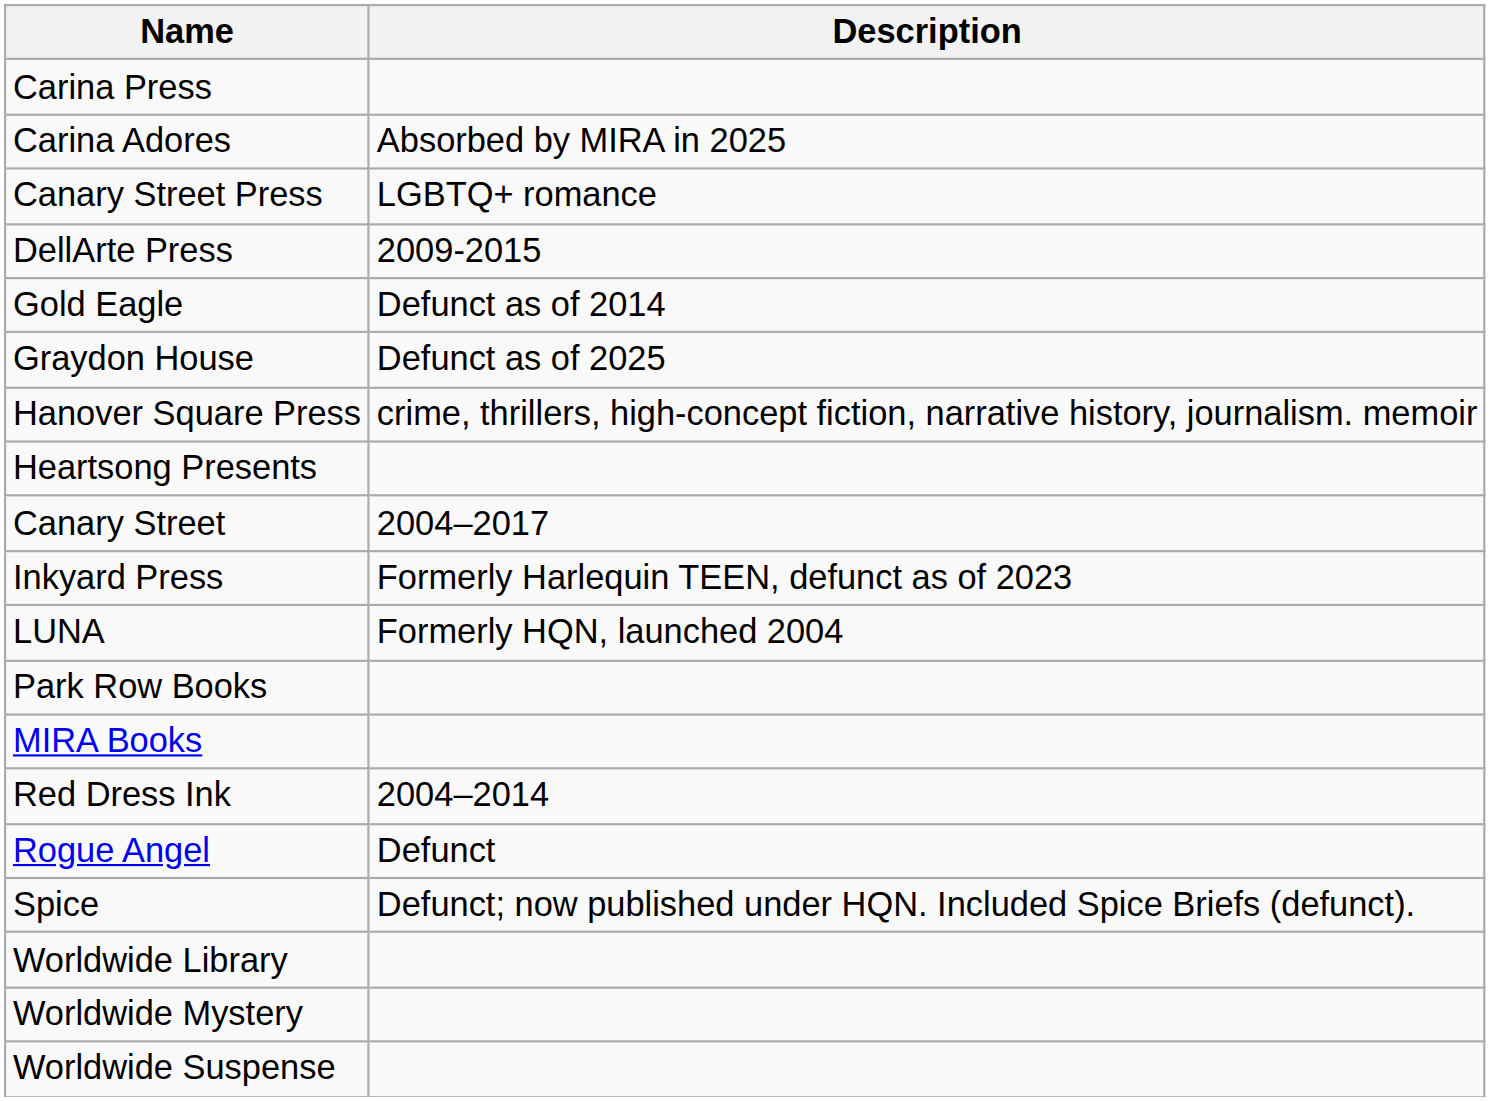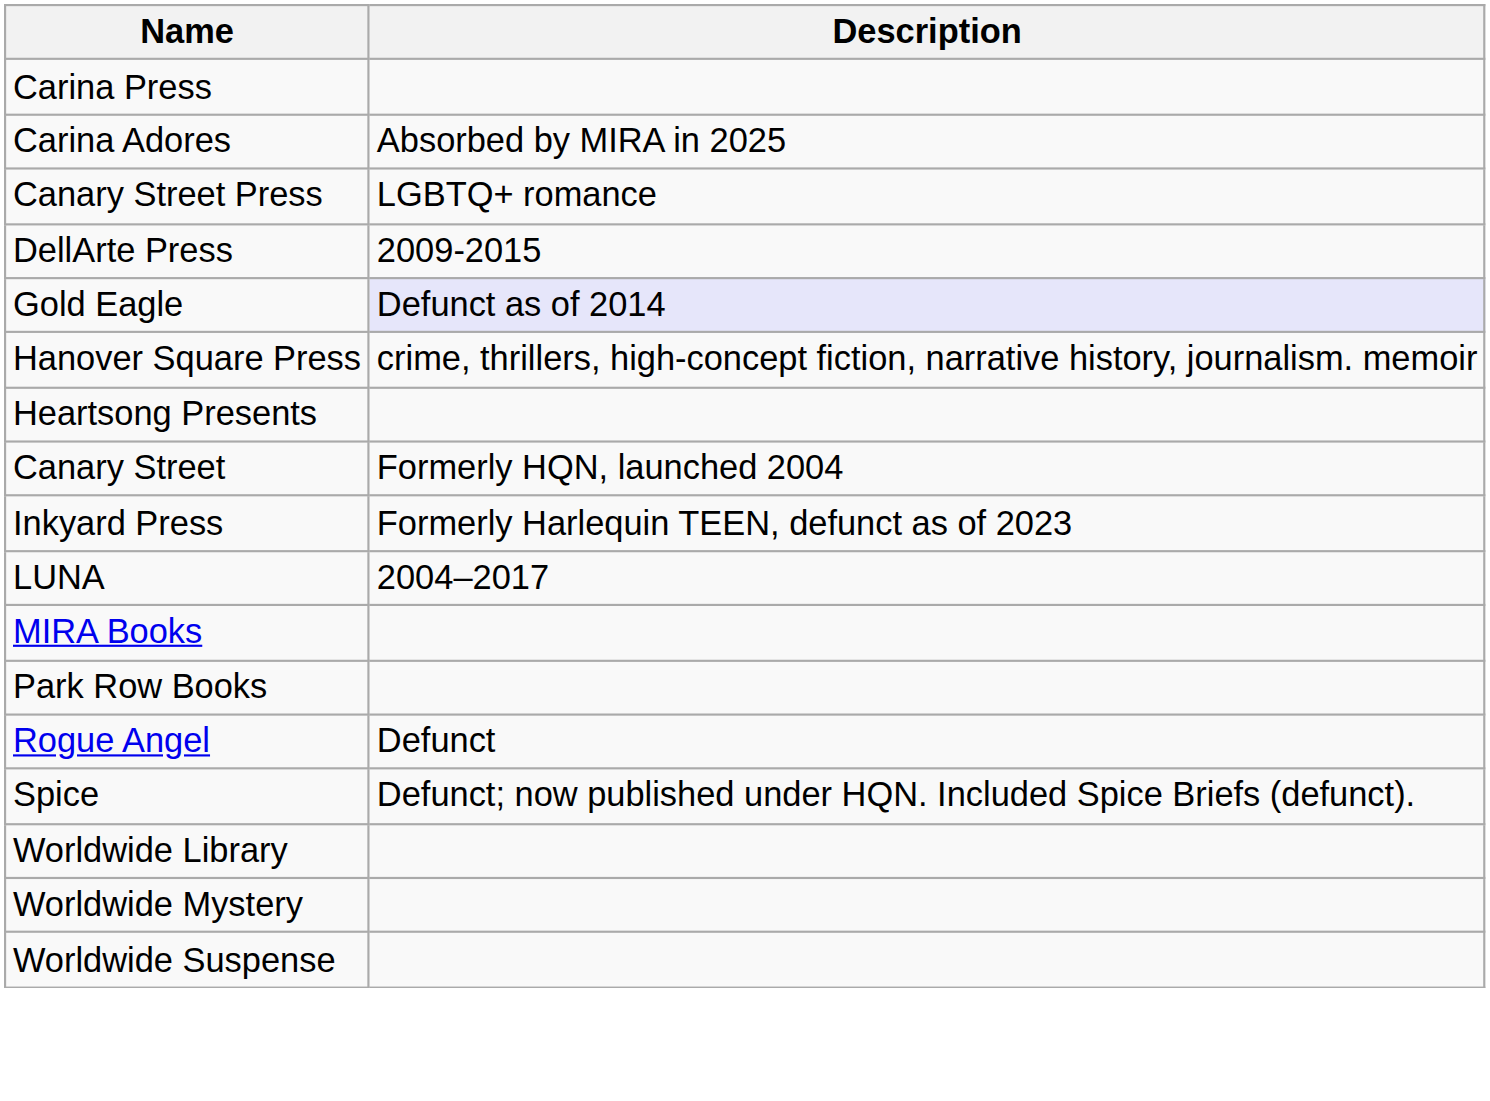 <table class="wikitable sortable">
 <tr>
 <th>Name</th>
 <th>Description</th>
 </tr>
 <tr>
 <td>Carina Press</td>
 <td></td>
 </tr>
 <tr>
 <td>Carina Adores</td>
 <td>Absorbed by MIRA in 2025</td>
 </tr>
 <tr>
 <td>Canary Street Press</td>
 <td>LGBTQ+ romance</td>
 </tr>
 <tr>
 <td>DellArte Press</td>
 <td>2009-2015</td>
 </tr>
 <tr>
 <td>Gold Eagle</td>
-<td>Defunct as of 2014</td>
-</tr>
-<tr>
-<td>Graydon House</td>
-<td>Defunct as of 2025</td>
+<td style="background: lavender;">Defunct as of 2014</td>
 </tr>
 <tr>
 <td>Hanover Square Press</td>
 <td>crime, thrillers, high-concept fiction, narrative history, journalism. memoir</td>
 </tr>
 <tr>
 <td>Heartsong Presents</td>
 <td></td>
 </tr>
 <tr>
 <td>Canary Street</td>
-<td>2004–2017</td>
+<td>Formerly HQN, launched 2004</td>
 </tr>
 <tr>
 <td>Inkyard Press</td>
 <td>Formerly Harlequin TEEN, defunct as of 2023</td>
 </tr>
 <tr>
 <td>LUNA</td>
-<td>Formerly HQN, launched 2004</td>
-</tr>
-<tr>
-<td>Park Row Books</td>
-<td></td>
+<td>2004–2017</td>
 </tr>
 <tr>
 <td><a href='#'>MIRA Books</a></td>
 <td></td>
 </tr>
 <tr>
-<td>Red Dress Ink</td>
-<td>2004–2014</td>
+<td>Park Row Books</td>
+<td></td>
 </tr>
 <tr>
 <td><a href='#'>Rogue Angel</a></td>
 <td>Defunct</td>
 </tr>
 <tr>
 <td>Spice</td>
 <td>Defunct; now published under HQN. Included Spice Briefs (defunct).</td>
 </tr>
 <tr>
 <td>Worldwide Library</td>
 <td></td>
 </tr>
 <tr>
 <td>Worldwide Mystery</td>
 <td></td>
 </tr>
 <tr>
 <td>Worldwide Suspense</td>
 <td></td>
 </tr>
 </table>
